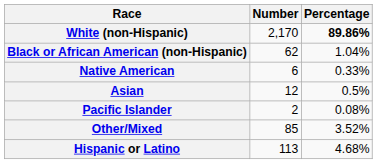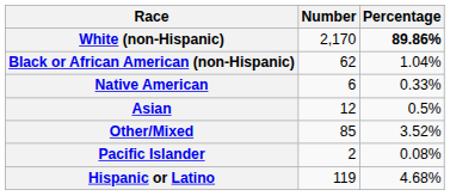 <table class="wikitable" style="text-align:right">
 <tr>
 <th scope="col">Race</th>
 <th scope="col">Number</th>
 <th scope="col">Percentage</th>
 </tr>
 <tr>
 <th scope="row"><a href='#'>White</a> (non-Hispanic)</th>
 <td>2,170</td>
 <td><strong>89.86%</strong></td>
 </tr>
 <tr>
 <th scope="row"><a href='#'>Black or African American</a> (non-Hispanic)</th>
 <td>62</td>
 <td>1.04%</td>
 </tr>
 <tr>
 <th scope="row"><a href='#'>Native American</a></th>
 <td>6</td>
 <td>0.33%</td>
 </tr>
 <tr>
 <th scope="row"><a href='#'>Asian</a></th>
 <td>12</td>
 <td>0.5%</td>
 </tr>
 <tr>
+<th scope="row"><a href='#'>Other/Mixed</a></th>
+<td>85</td>
+<td>3.52%</td>
+</tr>
+<tr>
 <th scope="row"><a href='#'>Pacific Islander</a></th>
 <td>2</td>
 <td>0.08%</td>
 </tr>
 <tr>
-<th scope="row"><a href='#'>Other/Mixed</a></th>
-<td>85</td>
-<td>3.52%</td>
-</tr>
-<tr>
 <th scope="row"><a href='#'>Hispanic</a> or <a href='#'>Latino</a></th>
-<td>113</td>
+<td>119</td>
 <td>4.68%</td>
 </tr>
 </table>
